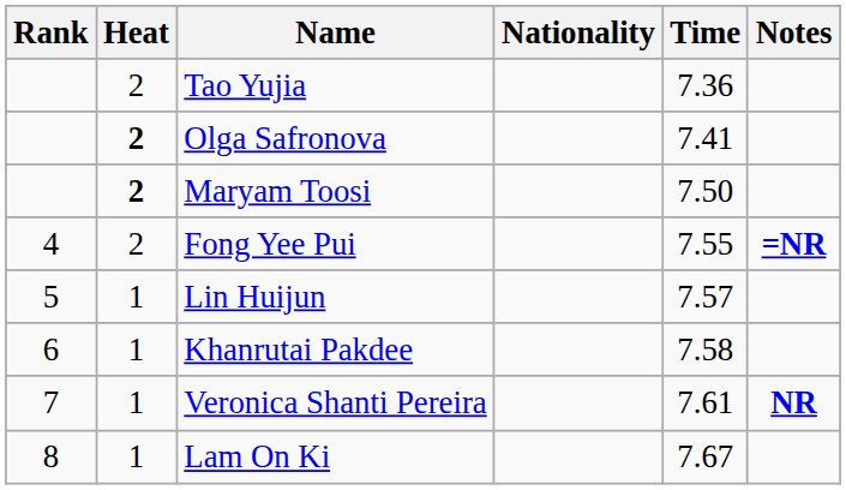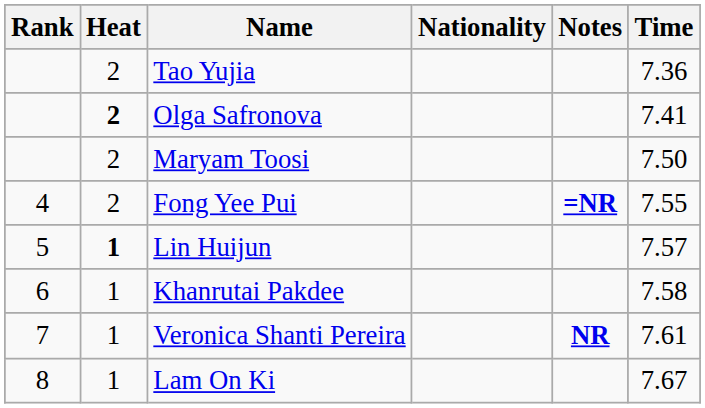 <table class="wikitable sortable" style="text-align:center;font-size:95%">
 <tr>
 <th>Rank</th>
 <th>Heat</th>
 <th>Name</th>
 <th>Nationality</th>
+<th>Notes</th>
 <th>Time</th>
-<th>Notes</th>
 </tr>
 <tr>
 <td></td>
 <td>2</td>
 <td align=left><a href='#'>Tao Yujia</a></td>
 <td align=left></td>
+<td></td>
 <td>7.36</td>
-<td></td>
 </tr>
 <tr>
 <td></td>
 <td><strong>2</strong></td>
 <td align=left><a href='#'>Olga Safronova</a></td>
 <td align=left></td>
+<td></td>
 <td>7.41</td>
-<td></td>
 </tr>
 <tr>
 <td></td>
-<td><strong>2</strong></td>
+<td>2</td>
 <td align=left><a href='#'>Maryam Toosi</a></td>
 <td align=left></td>
+<td></td>
 <td>7.50</td>
-<td></td>
 </tr>
 <tr>
 <td>4</td>
 <td>2</td>
 <td align=left><a href='#'>Fong Yee Pui</a></td>
 <td align=left></td>
+<td><strong><a href='#'>=NR</a></strong></td>
 <td>7.55</td>
-<td><strong><a href='#'>=NR</a></strong></td>
 </tr>
 <tr>
 <td>5</td>
-<td>1</td>
+<td><strong>1</strong></td>
 <td align=left><a href='#'>Lin Huijun</a></td>
 <td align=left></td>
+<td></td>
 <td>7.57</td>
-<td></td>
 </tr>
 <tr>
 <td>6</td>
 <td>1</td>
 <td align=left><a href='#'>Khanrutai Pakdee</a></td>
 <td align=left></td>
+<td></td>
 <td>7.58</td>
-<td></td>
 </tr>
 <tr>
 <td>7</td>
 <td>1</td>
 <td align=left><a href='#'>Veronica Shanti Pereira</a></td>
 <td align=left></td>
+<td><strong><a href='#'>NR</a></strong></td>
 <td>7.61</td>
-<td><strong><a href='#'>NR</a></strong></td>
 </tr>
 <tr>
 <td>8</td>
 <td>1</td>
 <td align=left><a href='#'>Lam On Ki</a></td>
 <td align=left></td>
+<td></td>
 <td>7.67</td>
-<td></td>
 </tr>
 </table>
